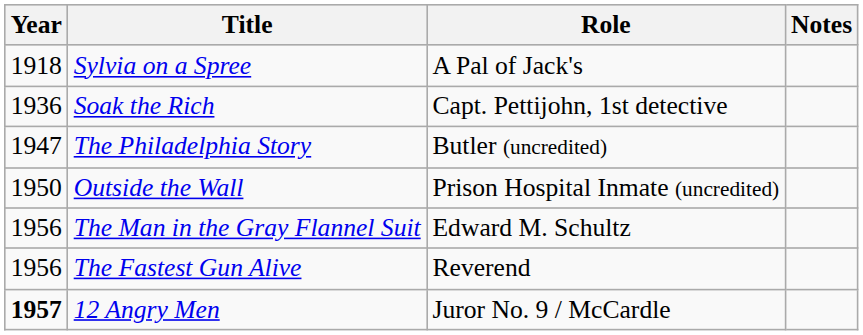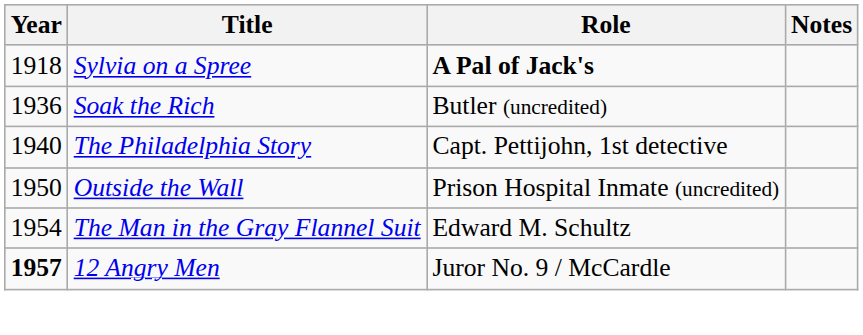 <table class="wikitable">
 <tr>
 <th>Year</th>
 <th>Title</th>
 <th>Role</th>
 <th>Notes</th>
 </tr>
 <tr>
 <td>1918</td>
 <td><em><a href='#'>Sylvia on a Spree</a></em></td>
-<td>A Pal of Jack's</td>
+<td><strong>A Pal of Jack's</strong></td>
 <td></td>
 </tr>
 <tr>
 <td>1936</td>
 <td><em><a href='#'>Soak the Rich</a></em></td>
-<td>Capt. Pettijohn, 1st detective</td>
+<td>Butler <small>(uncredited)</small></td>
 <td></td>
 </tr>
 <tr>
-<td>1947</td>
+<td>1940</td>
 <td><em><a href='#'>The Philadelphia Story</a></em></td>
-<td>Butler <small>(uncredited)</small></td>
+<td>Capt. Pettijohn, 1st detective</td>
 <td></td>
 </tr>
 <tr>
 <td>1950</td>
 <td><em><a href='#'>Outside the Wall</a></em></td>
 <td>Prison Hospital Inmate <small>(uncredited)</small></td>
 <td></td>
 </tr>
 <tr>
-<td>1956</td>
+<td>1954</td>
 <td><em><a href='#'>The Man in the Gray Flannel Suit</a></em></td>
 <td>Edward M. Schultz</td>
-<td></td>
-</tr>
-<tr>
-<td>1956</td>
-<td><em><a href='#'>The Fastest Gun Alive</a></em></td>
-<td>Reverend</td>
 <td></td>
 </tr>
 <tr>
 <td><strong>1957</strong></td>
 <td><em><a href='#'>12 Angry Men</a></em></td>
 <td>Juror No. 9 / McCardle</td>
 <td></td>
 </tr>
 </table>
